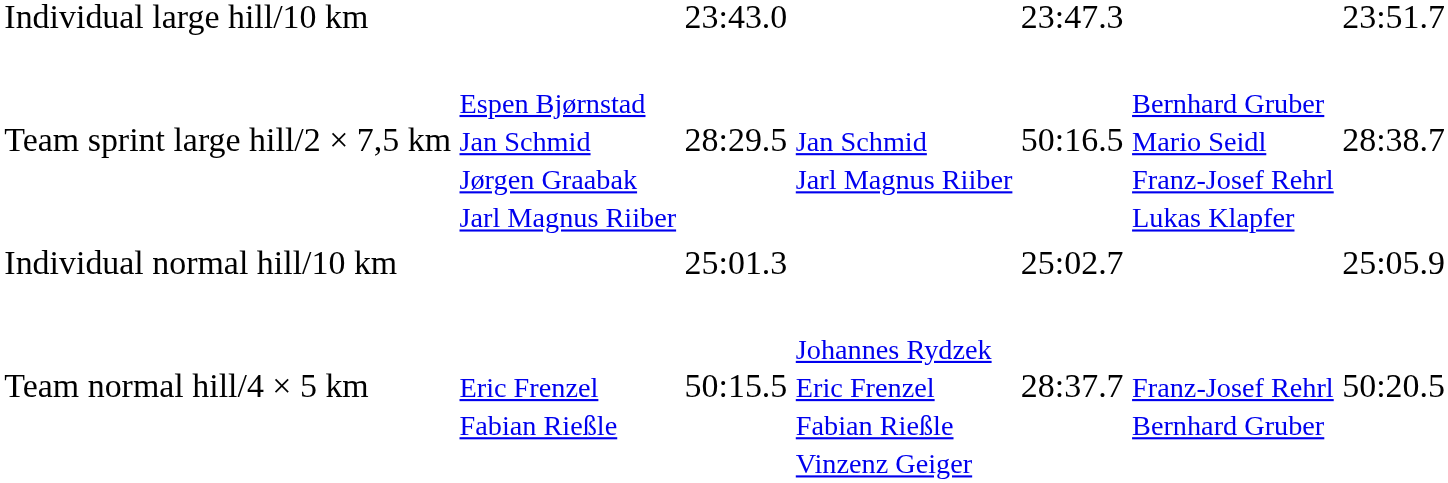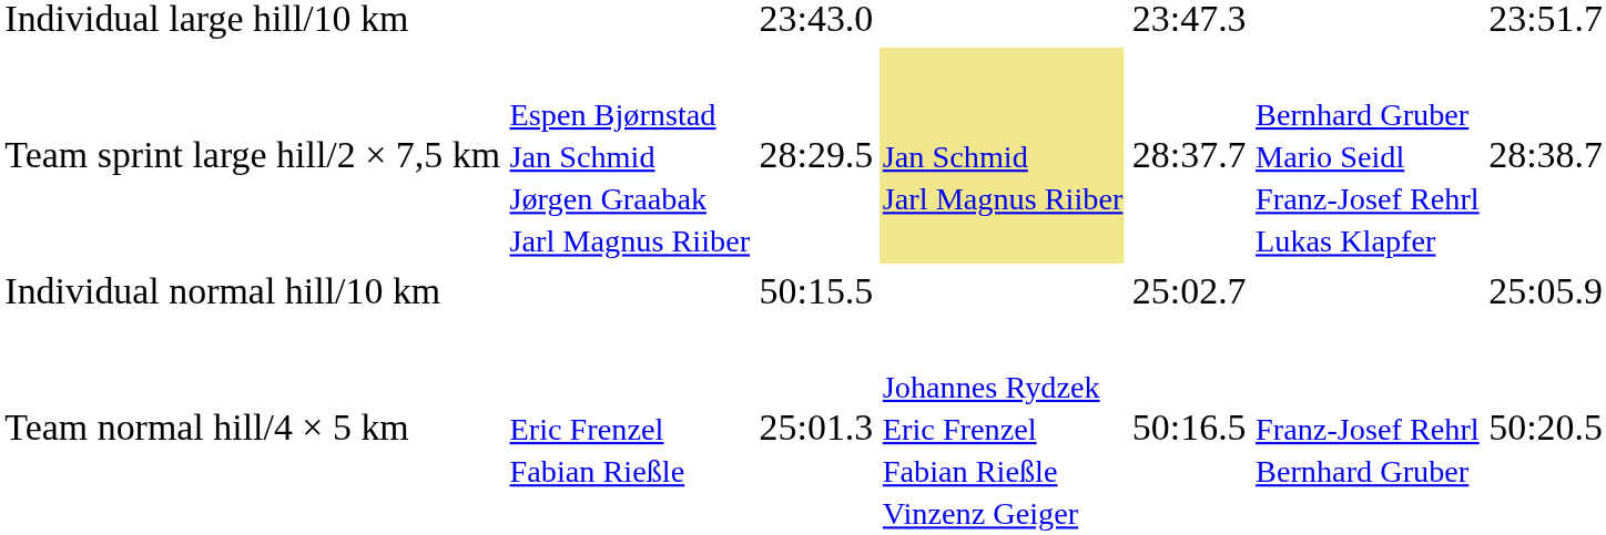 <table>
 <tr>
 <td>Individual large hill/10 km<br></td>
 <td></td>
 <td>23:43.0</td>
 <td></td>
 <td>23:47.3</td>
 <td></td>
 <td>23:51.7</td>
 </tr>
 <tr>
 <td>Team sprint large hill/2 × 7,5 km<br></td>
 <td><br><small><a href='#'>Espen Bjørnstad</a><br><a href='#'>Jan Schmid</a><br><a href='#'>Jørgen Graabak</a><br><a href='#'>Jarl Magnus Riiber</a></small></td>
 <td>28:29.5</td>
-<td><br><small><a href='#'>Jan Schmid</a><br><a href='#'>Jarl Magnus Riiber</a></small></td>
-<td>50:16.5</td>
+<td style="background: khaki;"><br><small><a href='#'>Jan Schmid</a><br><a href='#'>Jarl Magnus Riiber</a></small></td>
+<td>28:37.7</td>
 <td><br><small><a href='#'>Bernhard Gruber</a><br><a href='#'>Mario Seidl</a><br><a href='#'>Franz-Josef Rehrl</a><br><a href='#'>Lukas Klapfer</a></small></td>
 <td>28:38.7</td>
 </tr>
 <tr>
 <td>Individual normal hill/10 km<br></td>
 <td></td>
-<td>25:01.3</td>
+<td>50:15.5</td>
 <td></td>
 <td>25:02.7</td>
 <td></td>
 <td>25:05.9</td>
 </tr>
 <tr>
 <td>Team normal hill/4 × 5 km<br></td>
 <td><br><small><a href='#'>Eric Frenzel</a><br><a href='#'>Fabian Rießle</a></small></td>
-<td>50:15.5</td>
+<td>25:01.3</td>
 <td><br><small><a href='#'>Johannes Rydzek</a><br><a href='#'>Eric Frenzel</a><br><a href='#'>Fabian Rießle</a><br><a href='#'>Vinzenz Geiger</a></small></td>
-<td>28:37.7</td>
+<td>50:16.5</td>
 <td><br><small><a href='#'>Franz-Josef Rehrl</a><br><a href='#'>Bernhard Gruber</a></small></td>
 <td>50:20.5</td>
 </tr>
 </table>
